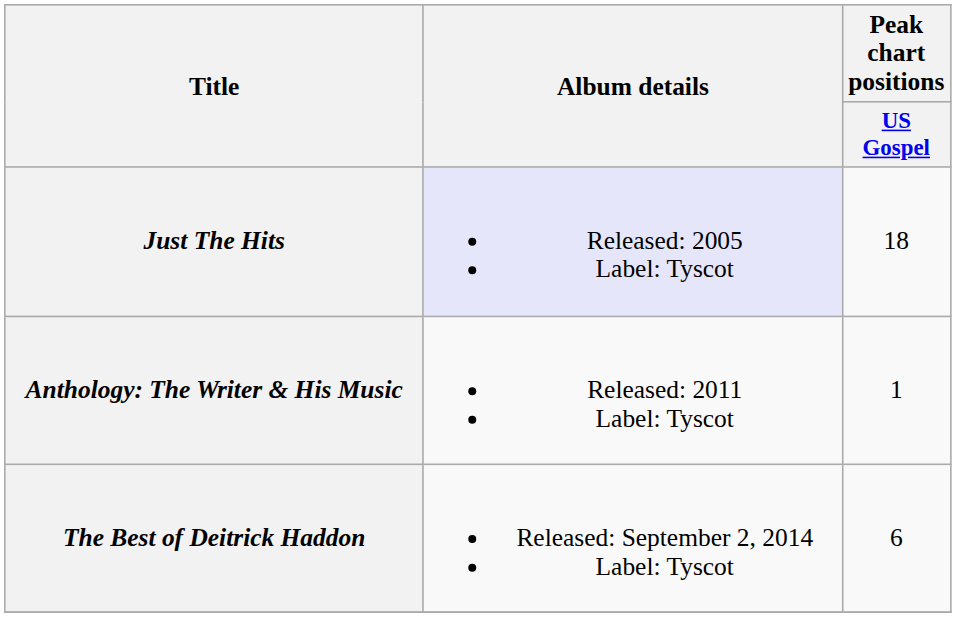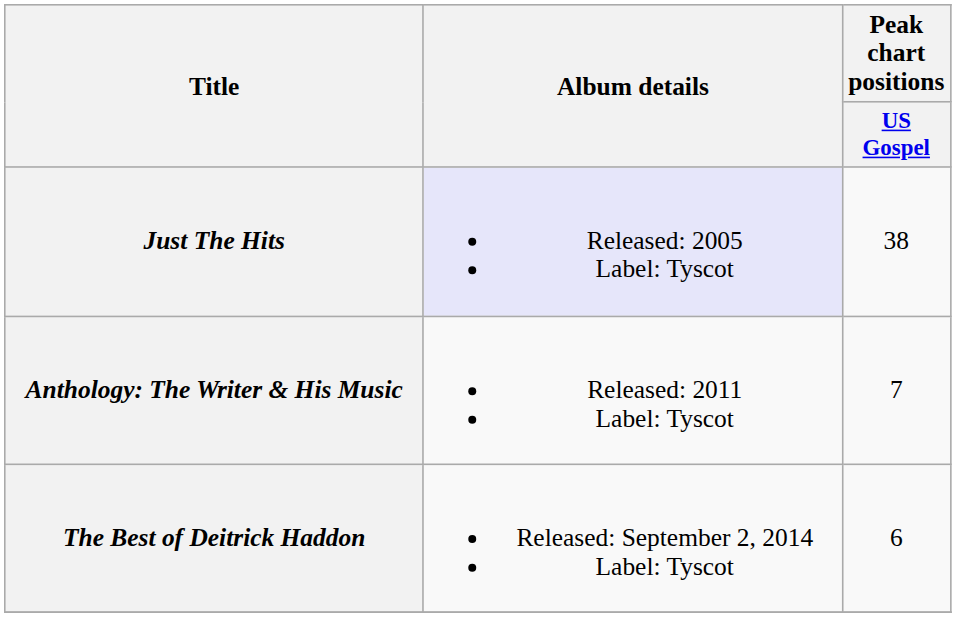 <table class="wikitable plainrowheaders" style="text-align:center;" border="1">
 <tr>
 <th scope="col" rowspan="2" style="width:16em;">Title</th>
 <th scope="col" rowspan="2" style="width:16em;">Album details</th>
 <th scope="col" colspan="1">Peak chart positions</th>
 </tr>
 <tr>
 <th scope="col" style="width:4em;font-size:90%;"><a href='#'>US<br>Gospel</a><br></th>
 </tr>
 <tr>
 <th scope="row"><em>Just The Hits</em></th>
 <td style="background: lavender;"><br><ul><li>Released: 2005</li><li>Label: Tyscot</li></ul></td>
-<td>18</td>
+<td>38</td>
 </tr>
 <tr>
 <th scope="row"><em>Anthology: The Writer & His Music</em></th>
 <td><br><ul><li>Released: 2011</li><li>Label: Tyscot</li></ul></td>
-<td>1</td>
+<td>7</td>
 </tr>
 <tr>
 <th scope="row"><em>The Best of Deitrick Haddon </em></th>
 <td><br><ul><li>Released: September 2, 2014</li><li>Label: Tyscot</li></ul></td>
 <td>6</td>
 </tr>
 <tr>
 </tr>
 </table>
